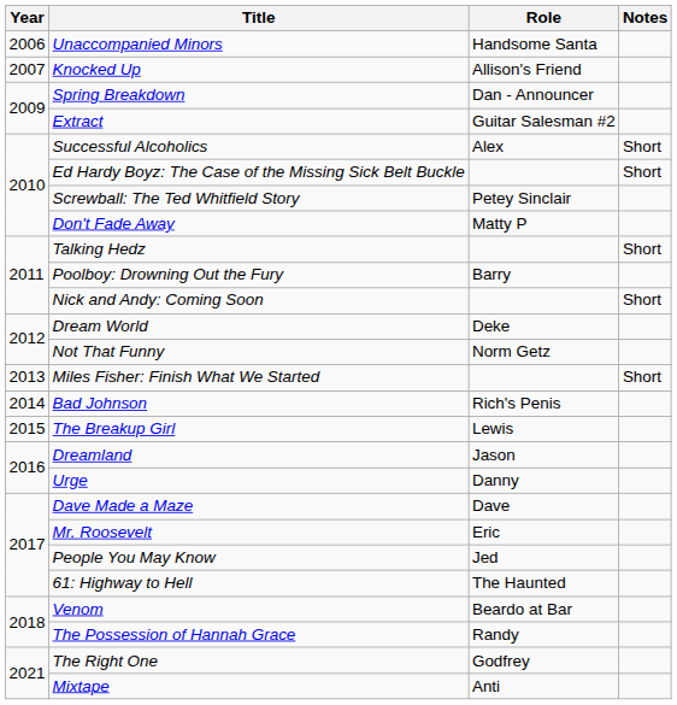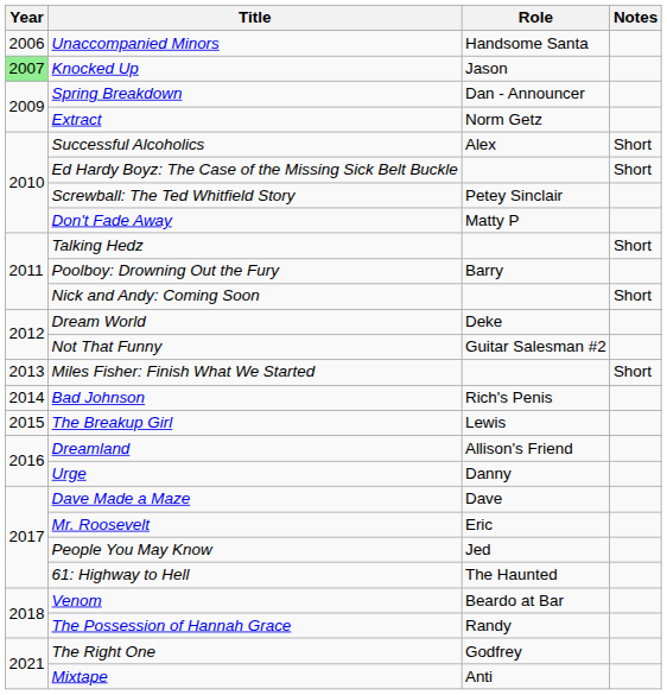 <table class = "wikitable sortable">
 <tr>
 <th>Year</th>
 <th>Title</th>
 <th>Role</th>
 <th class = "unsortable">Notes</th>
 </tr>
 <tr>
 <td>2006</td>
 <td><em><a href='#'>Unaccompanied Minors</a></em></td>
 <td>Handsome Santa</td>
 <td></td>
 </tr>
 <tr>
-<td>2007</td>
+<td style="background: lightgreen;">2007</td>
 <td><em><a href='#'>Knocked Up</a></em></td>
-<td>Allison's Friend</td>
+<td>Jason</td>
 <td></td>
 </tr>
 <tr>
 <td rowspan="2">2009</td>
 <td><em><a href='#'>Spring Breakdown</a></em></td>
 <td>Dan - Announcer</td>
 <td></td>
 </tr>
 <tr>
 <td><em><a href='#'>Extract</a></em></td>
-<td>Guitar Salesman #2</td>
+<td>Norm Getz</td>
 <td></td>
 </tr>
 <tr>
 <td rowspan="4">2010</td>
 <td><em>Successful Alcoholics</em></td>
 <td>Alex</td>
 <td>Short</td>
 </tr>
 <tr>
 <td><em>Ed Hardy Boyz: The Case of the Missing Sick Belt Buckle</em></td>
 <td></td>
 <td>Short</td>
 </tr>
 <tr>
 <td><em>Screwball: The Ted Whitfield Story</em></td>
 <td>Petey Sinclair</td>
 <td></td>
 </tr>
 <tr>
 <td><em><a href='#'>Don't Fade Away</a></em></td>
 <td>Matty P</td>
 <td></td>
 </tr>
 <tr>
 <td rowspan="3">2011</td>
 <td><em>Talking Hedz</em></td>
 <td></td>
 <td>Short</td>
 </tr>
 <tr>
 <td><em>Poolboy: Drowning Out the Fury</em></td>
 <td>Barry</td>
 <td></td>
 </tr>
 <tr>
 <td><em>Nick and Andy: Coming Soon</em></td>
 <td></td>
 <td>Short</td>
 </tr>
 <tr>
 <td rowspan="2">2012</td>
 <td><em>Dream World</em></td>
 <td>Deke</td>
 <td></td>
 </tr>
 <tr>
 <td><em>Not That Funny</em></td>
-<td>Norm Getz</td>
+<td>Guitar Salesman #2</td>
 <td></td>
 </tr>
 <tr>
 <td>2013</td>
 <td><em>Miles Fisher: Finish What We Started</em></td>
 <td></td>
 <td>Short</td>
 </tr>
 <tr>
 <td>2014</td>
 <td><em><a href='#'>Bad Johnson</a></em></td>
 <td>Rich's Penis</td>
 <td></td>
 </tr>
 <tr>
 <td>2015</td>
 <td><em><a href='#'>The Breakup Girl</a></em></td>
 <td>Lewis</td>
 <td></td>
 </tr>
 <tr>
 <td rowspan="2">2016</td>
 <td><em><a href='#'>Dreamland</a></em></td>
-<td>Jason</td>
+<td>Allison's Friend</td>
 <td></td>
 </tr>
 <tr>
 <td><em><a href='#'>Urge</a></em></td>
 <td>Danny</td>
 <td></td>
 </tr>
 <tr>
 <td rowspan="4">2017</td>
 <td><em><a href='#'>Dave Made a Maze</a></em></td>
 <td>Dave</td>
 <td></td>
 </tr>
 <tr>
 <td><em><a href='#'>Mr. Roosevelt</a></em></td>
 <td>Eric</td>
 <td></td>
 </tr>
 <tr>
 <td><em>People You May Know</em></td>
 <td>Jed</td>
 <td></td>
 </tr>
 <tr>
 <td><em>61: Highway to Hell</em></td>
 <td>The Haunted</td>
 <td></td>
 </tr>
 <tr>
 <td rowspan="2">2018</td>
 <td><em><a href='#'>Venom</a></em></td>
 <td>Beardo at Bar</td>
 <td></td>
 </tr>
 <tr>
 <td><em><a href='#'>The Possession of Hannah Grace</a></em></td>
 <td>Randy</td>
 <td></td>
 </tr>
 <tr>
 <td rowspan="2">2021</td>
 <td><em>The Right One</em> </td>
 <td>Godfrey</td>
 <td></td>
 </tr>
 <tr>
 <td><em><a href='#'>Mixtape</a></em></td>
 <td>Anti</td>
 <td></td>
 </tr>
 </table>
